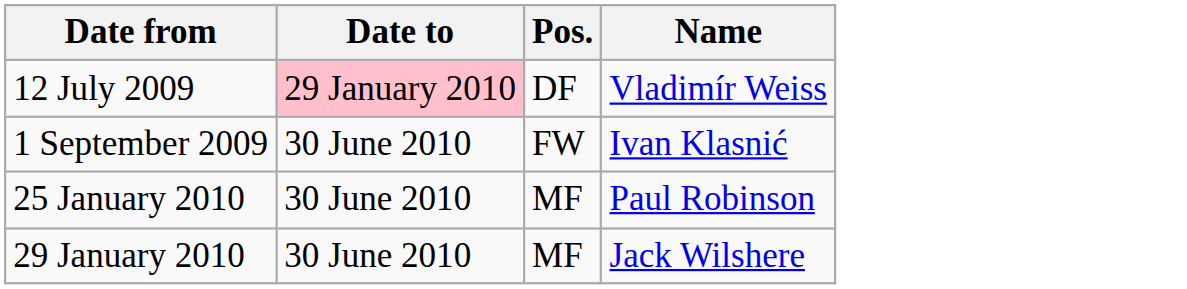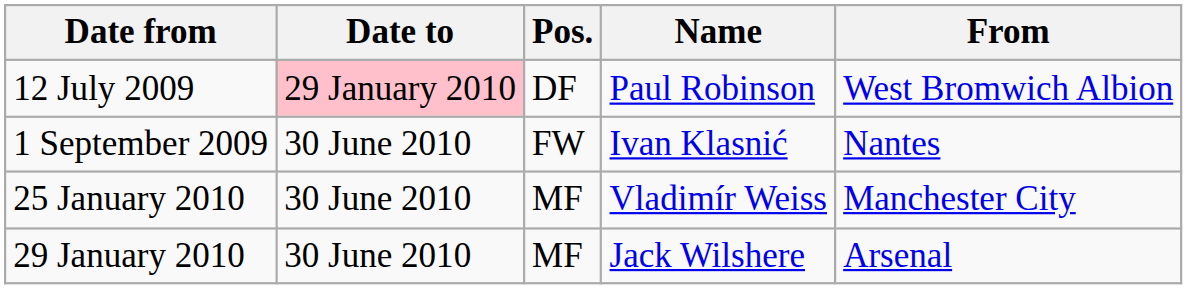 <table class="wikitable">
 <tr>
 <th>Date from</th>
 <th>Date to</th>
 <th>Pos.</th>
 <th>Name</th>
+<th>From</th>
 </tr>
 <tr>
 <td>12 July 2009</td>
 <td style="background: pink;">29 January 2010</td>
 <td>DF</td>
-<td> <a href='#'>Vladimír Weiss</a></td>
+<td> <a href='#'>Paul Robinson</a></td>
+<td> <a href='#'>West Bromwich Albion</a></td>
 </tr>
 <tr>
 <td>1 September 2009</td>
 <td>30 June 2010</td>
 <td>FW</td>
 <td> <a href='#'>Ivan Klasnić</a></td>
+<td> <a href='#'>Nantes</a></td>
 </tr>
 <tr>
 <td>25 January 2010</td>
 <td>30 June 2010</td>
 <td>MF</td>
-<td> <a href='#'>Paul Robinson</a></td>
+<td> <a href='#'>Vladimír Weiss</a></td>
+<td> <a href='#'>Manchester City</a></td>
 </tr>
 <tr>
 <td>29 January 2010</td>
 <td>30 June 2010</td>
 <td>MF</td>
 <td> <a href='#'>Jack Wilshere</a></td>
+<td> <a href='#'>Arsenal</a></td>
 </tr>
 </table>
